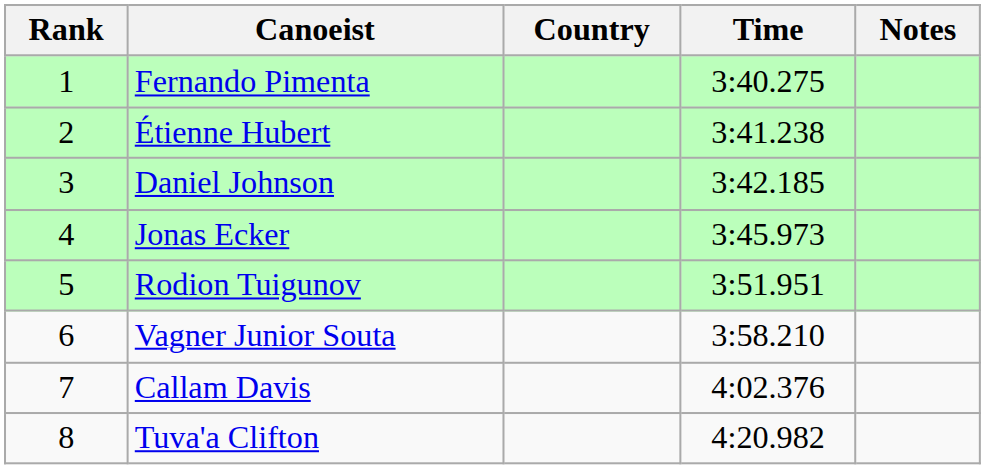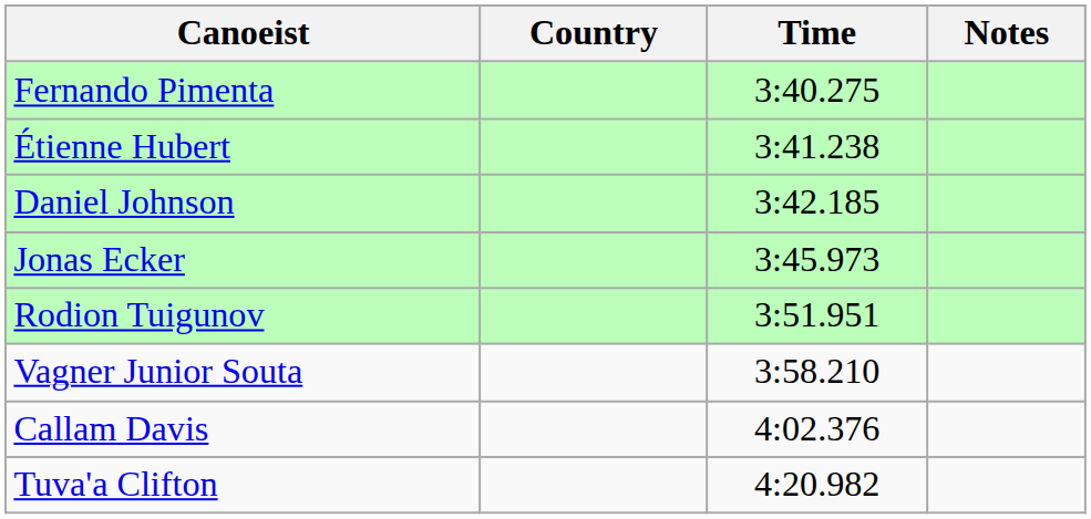 <table class="wikitable" style="text-align:center;width: 55%">
 <tr>
-<th>Rank</th>
 <th>Canoeist</th>
 <th>Country</th>
 <th>Time</th>
 <th>Notes</th>
 </tr>
 <tr bgcolor=bbffbb>
-<td>1</td>
 <td align="left"><a href='#'>Fernando Pimenta</a></td>
 <td align="left"></td>
 <td>3:40.275</td>
 <td></td>
 </tr>
 <tr bgcolor=bbffbb>
-<td>2</td>
 <td align="left"><a href='#'>Étienne Hubert</a></td>
 <td align="left"></td>
 <td>3:41.238</td>
 <td></td>
 </tr>
 <tr bgcolor=bbffbb>
-<td>3</td>
 <td align="left"><a href='#'>Daniel Johnson</a></td>
 <td align="left"></td>
 <td>3:42.185</td>
 <td></td>
 </tr>
 <tr bgcolor=bbffbb>
-<td>4</td>
 <td align="left"><a href='#'>Jonas Ecker</a></td>
 <td align="left"></td>
 <td>3:45.973</td>
 <td></td>
 </tr>
 <tr bgcolor=bbffbb>
-<td>5</td>
 <td align="left"><a href='#'>Rodion Tuigunov</a></td>
 <td align="left"></td>
 <td>3:51.951</td>
 <td></td>
 </tr>
 <tr>
-<td>6</td>
 <td align="left"><a href='#'>Vagner Junior Souta</a></td>
 <td align="left"></td>
 <td>3:58.210</td>
 <td></td>
 </tr>
 <tr>
-<td>7</td>
 <td align="left"><a href='#'>Callam Davis</a></td>
 <td align="left"></td>
 <td>4:02.376</td>
 <td></td>
 </tr>
 <tr>
-<td>8</td>
 <td align="left"><a href='#'>Tuva'a Clifton</a></td>
 <td align="left"></td>
 <td>4:20.982</td>
 <td></td>
 </tr>
 </table>
